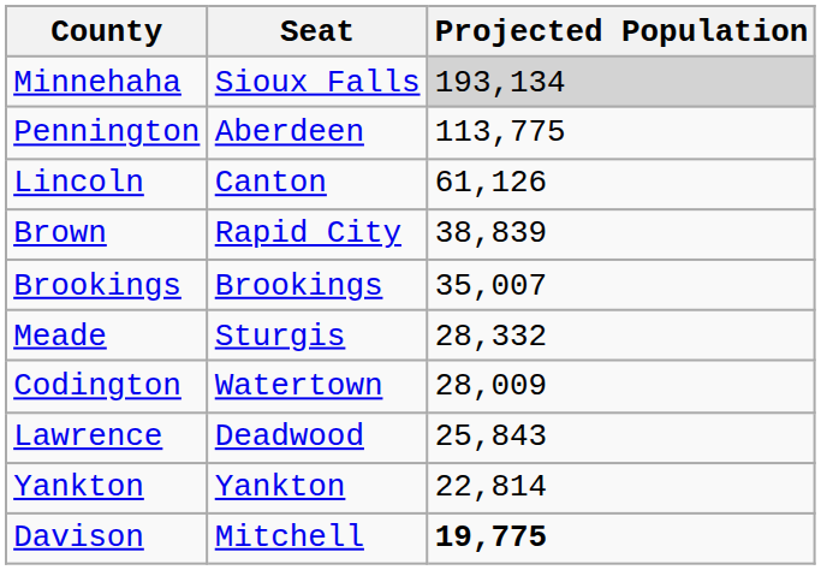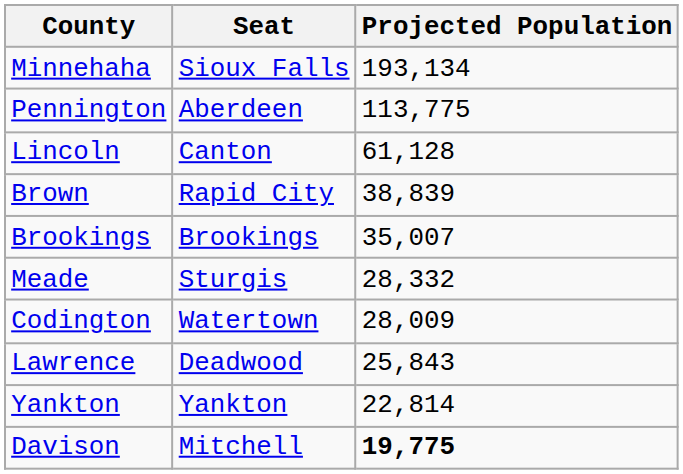 <table class="wikitable">
 <tr>
 <th>County</th>
 <th>Seat</th>
 <th>Projected Population</th>
 </tr>
 <tr>
 <td><a href='#'>Minnehaha</a></td>
 <td><a href='#'>Sioux Falls</a></td>
-<td style="background: lightgrey;">193,134</td>
+<td>193,134</td>
 </tr>
 <tr>
 <td><a href='#'>Pennington</a></td>
 <td><a href='#'>Aberdeen</a></td>
 <td>113,775</td>
 </tr>
 <tr>
 <td><a href='#'>Lincoln</a></td>
 <td><a href='#'>Canton</a></td>
-<td>61,126</td>
+<td>61,128</td>
 </tr>
 <tr>
 <td><a href='#'>Brown</a></td>
 <td><a href='#'>Rapid City</a></td>
 <td>38,839</td>
 </tr>
 <tr>
 <td><a href='#'>Brookings</a></td>
 <td><a href='#'>Brookings</a></td>
 <td>35,007</td>
 </tr>
 <tr>
 <td><a href='#'>Meade</a></td>
 <td><a href='#'>Sturgis</a></td>
 <td>28,332</td>
 </tr>
 <tr>
 <td><a href='#'>Codington</a></td>
 <td><a href='#'>Watertown</a></td>
 <td>28,009</td>
 </tr>
 <tr>
 <td><a href='#'>Lawrence</a></td>
 <td><a href='#'>Deadwood</a></td>
 <td>25,843</td>
 </tr>
 <tr>
 <td><a href='#'>Yankton</a></td>
 <td><a href='#'>Yankton</a></td>
 <td>22,814</td>
 </tr>
 <tr>
 <td><a href='#'>Davison</a></td>
 <td><a href='#'>Mitchell</a></td>
 <td><strong>19,775</strong></td>
 </tr>
 </table>
